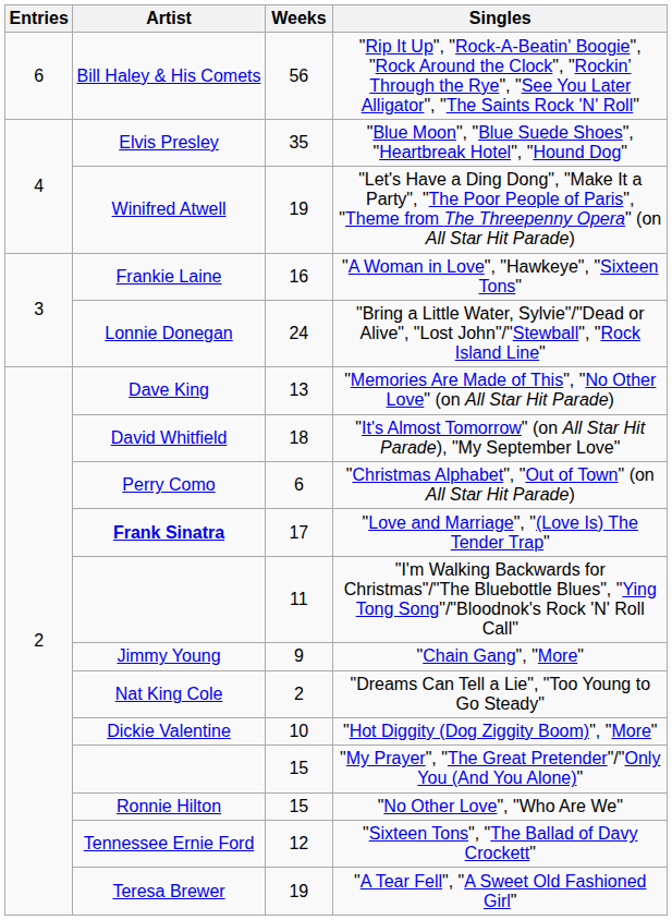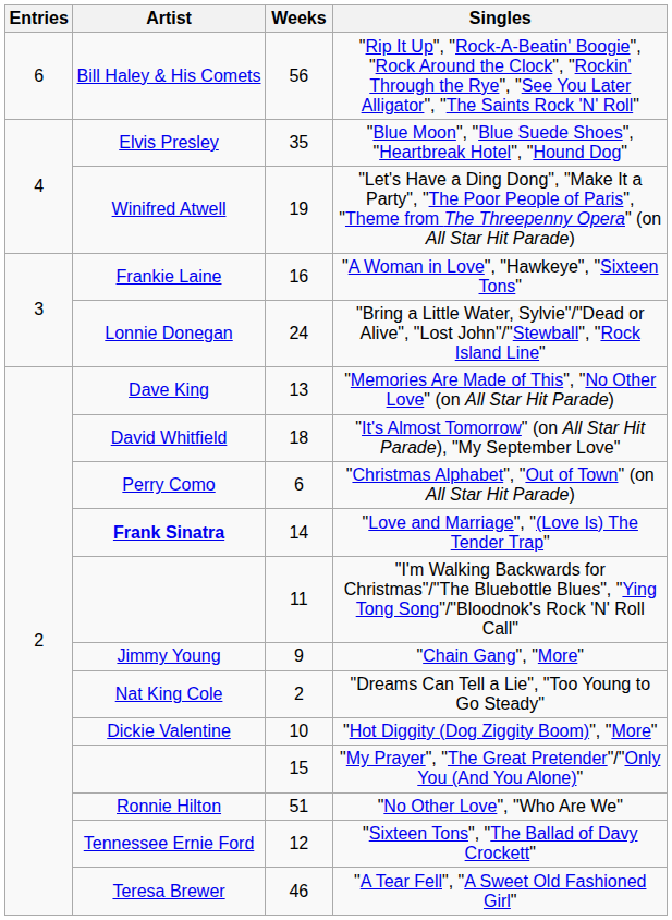 <table class="wikitable sortable" style="text-align: center;">
 <tr>
 <th scope="col" style="width:55px;" data-sort-type="number">Entries</th>
 <th scope="col" style="text-align:center;">Artist</th>
 <th scope="col" style="width:55px;" data-sort-type="number">Weeks</th>
 <th scope="col" style="width:300px;">Singles</th>
 </tr>
 <tr>
 <td rowspan="1" style="text-align:center">6</td>
 <td><a href='#'>Bill Haley & His Comets</a> </td>
 <td>56</td>
 <td>"<a href='#'>Rip It Up</a>", "<a href='#'>Rock-A-Beatin' Boogie</a>", "<a href='#'>Rock Around the Clock</a>", "<a href='#'>Rockin' Through the Rye</a>", "<a href='#'>See You Later Alligator</a>", "<a href='#'>The Saints Rock 'N' Roll</a>"</td>
 </tr>
 <tr>
 <td rowspan="2" style="text-align:center">4</td>
 <td><a href='#'>Elvis Presley</a></td>
 <td>35</td>
 <td>"<a href='#'>Blue Moon</a>", "<a href='#'>Blue Suede Shoes</a>", "<a href='#'>Heartbreak Hotel</a>", "<a href='#'>Hound Dog</a>"</td>
 </tr>
 <tr>
 <td><a href='#'>Winifred Atwell</a> </td>
 <td>19</td>
 <td>"Let's Have a Ding Dong", "Make It a Party", "<a href='#'>The Poor People of Paris</a>", "<a href='#'>Theme from <em>The Threepenny Opera</em></a>" (on <em>All Star Hit Parade</em>)</td>
 </tr>
 <tr>
 <td rowspan="2" style="text-align:center">3</td>
 <td><a href='#'>Frankie Laine</a> </td>
 <td>16</td>
 <td>"<a href='#'>A Woman in Love</a>", "Hawkeye", "<a href='#'>Sixteen Tons</a>"</td>
 </tr>
 <tr>
 <td><a href='#'>Lonnie Donegan</a></td>
 <td>24</td>
 <td>"Bring a Little Water, Sylvie"/"Dead or Alive", "Lost John"/"<a href='#'>Stewball</a>", "<a href='#'>Rock Island Line</a>"</td>
 </tr>
 <tr>
 <td rowspan="13" style="text-align:center">2</td>
 <td><a href='#'>Dave King</a> </td>
 <td>13</td>
 <td>"<a href='#'>Memories Are Made of This</a>", "<a href='#'>No Other Love</a>" (on <em>All Star Hit Parade</em>)</td>
 </tr>
 <tr>
 <td><a href='#'>David Whitfield</a> </td>
 <td>18</td>
 <td>"<a href='#'>It's Almost Tomorrow</a>" (on <em>All Star Hit Parade</em>), "My September Love"</td>
 </tr>
 <tr>
 <td><a href='#'>Perry Como</a></td>
 <td>6</td>
 <td>"<a href='#'>Christmas Alphabet</a>", "<a href='#'>Out of Town</a>" (on <em>All Star Hit Parade</em>)</td>
 </tr>
 <tr>
 <td><strong><a href='#'>Frank Sinatra</a></strong></td>
-<td>17</td>
+<td>14</td>
 <td>"<a href='#'>Love and Marriage</a>", "<a href='#'>(Love Is) The Tender Trap</a>"</td>
 </tr>
 <tr>
 <td></td>
 <td>11</td>
 <td>"I'm Walking Backwards for Christmas"/"The Bluebottle Blues", "<a href='#'>Ying Tong Song</a>"/"Bloodnok's Rock 'N' Roll Call"</td>
 </tr>
 <tr>
 <td><a href='#'>Jimmy Young</a></td>
 <td>9</td>
 <td>"<a href='#'>Chain Gang</a>", "<a href='#'>More</a>"</td>
 </tr>
 <tr>
 <td><a href='#'>Nat King Cole</a></td>
 <td>2</td>
 <td>"Dreams Can Tell a Lie", "Too Young to Go Steady"</td>
 </tr>
 <tr>
 <td><a href='#'>Dickie Valentine</a> </td>
 <td>10</td>
 <td>"<a href='#'>Hot Diggity (Dog Ziggity Boom)</a>", "<a href='#'>More</a>"</td>
 </tr>
 <tr>
 <td></td>
 <td>15</td>
 <td>"<a href='#'>My Prayer</a>", "<a href='#'>The Great Pretender</a>"/"<a href='#'>Only You (And You Alone)</a>"</td>
 </tr>
 <tr>
 <td><a href='#'>Ronnie Hilton</a></td>
-<td>15</td>
+<td>51</td>
 <td>"<a href='#'>No Other Love</a>", "Who Are We"</td>
 </tr>
 <tr>
 <td><a href='#'>Tennessee Ernie Ford</a></td>
 <td>12</td>
 <td>"<a href='#'>Sixteen Tons</a>", "<a href='#'>The Ballad of Davy Crockett</a>"</td>
 </tr>
 <tr>
 <td><a href='#'>Teresa Brewer</a></td>
-<td>19</td>
+<td>46</td>
 <td>"<a href='#'>A Tear Fell</a>", "<a href='#'>A Sweet Old Fashioned Girl</a>"</td>
 </tr>
 </table>
